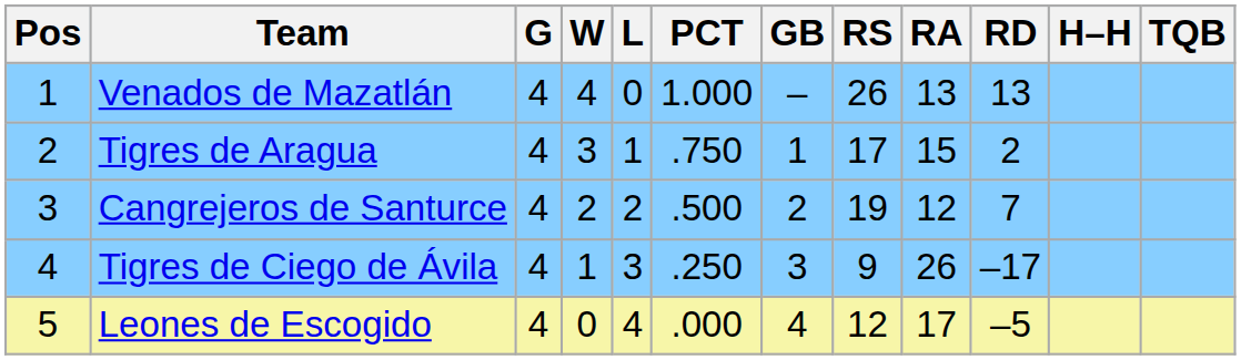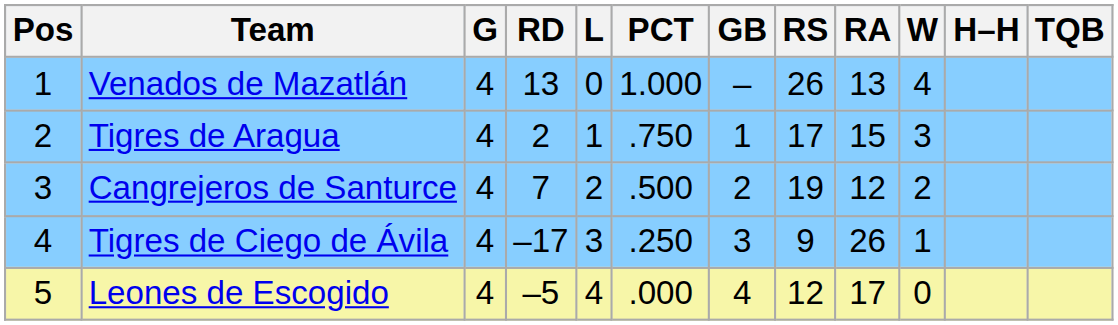 <table class="wikitable sortable" style="text-align: center;">
 <tr align=center bgcolor="lightsteelblue">
 <th align="center">Pos</th>
 <th align="center">Team</th>
 <th align="center">G</th>
-<th align="center">W</th>
+<th align="center">RD</th>
 <th align="center">L</th>
 <th align="center">PCT</th>
 <th align="center">GB</th>
 <th align="center">RS</th>
 <th align="center">RA</th>
-<th align="center">RD</th>
+<th align="center">W</th>
 <th align="center">H–H</th>
 <th align="center">TQB</th>
 </tr>
 <tr align=center  bgcolor=#87CEFF>
 <td>1</td>
 <td align="left"> <a href='#'>Venados de Mazatlán</a></td>
 <td>4</td>
-<td>4</td>
+<td>13</td>
 <td>0</td>
 <td>1.000</td>
 <td>–</td>
 <td>26</td>
 <td>13</td>
-<td>13</td>
+<td>4</td>
 <td></td>
 <td></td>
 </tr>
 <tr align=center  bgcolor=#87CEFF>
 <td>2</td>
 <td align="left"> <a href='#'>Tigres de Aragua</a></td>
 <td>4</td>
-<td>3</td>
+<td>2</td>
 <td>1</td>
 <td>.750</td>
 <td>1</td>
 <td>17</td>
 <td>15</td>
-<td>2</td>
+<td>3</td>
 <td></td>
 <td></td>
 </tr>
 <tr align=center bgcolor=#87CEFF>
 <td>3</td>
 <td align="left"> <a href='#'>Cangrejeros de Santurce</a></td>
 <td>4</td>
-<td>2</td>
+<td>7</td>
 <td>2</td>
 <td>.500</td>
 <td>2</td>
 <td>19</td>
 <td>12</td>
-<td>7</td>
+<td>2</td>
 <td></td>
 <td></td>
 </tr>
 <tr align=center bgcolor=#87CEFF>
 <td>4</td>
 <td align="left"> <a href='#'>Tigres de Ciego de Ávila</a></td>
 <td>4</td>
-<td>1</td>
+<td>–17</td>
 <td>3</td>
 <td>.250</td>
 <td>3</td>
 <td>9</td>
 <td>26</td>
-<td>–17</td>
+<td>1</td>
 <td></td>
 <td></td>
 </tr>
 <tr align=center bgcolor=#F7F6A8>
 <td>5</td>
 <td align="left"> <a href='#'>Leones de Escogido</a></td>
 <td>4</td>
-<td>0</td>
+<td>–5</td>
 <td>4</td>
 <td>.000</td>
 <td>4</td>
 <td>12</td>
 <td>17</td>
-<td>–5</td>
+<td>0</td>
 <td></td>
 <td></td>
 </tr>
 </table>
